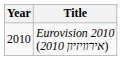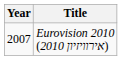 <table class="wikitable">
 <tr>
 <th>Year</th>
 <th>Title</th>
 </tr>
 <tr>
-<td>2010</td>
+<td>2007</td>
 <td><em>Eurovision 2010</em><br>(<em>אירוויזיון 2010</em>)</td>
 </tr>
 </table>
